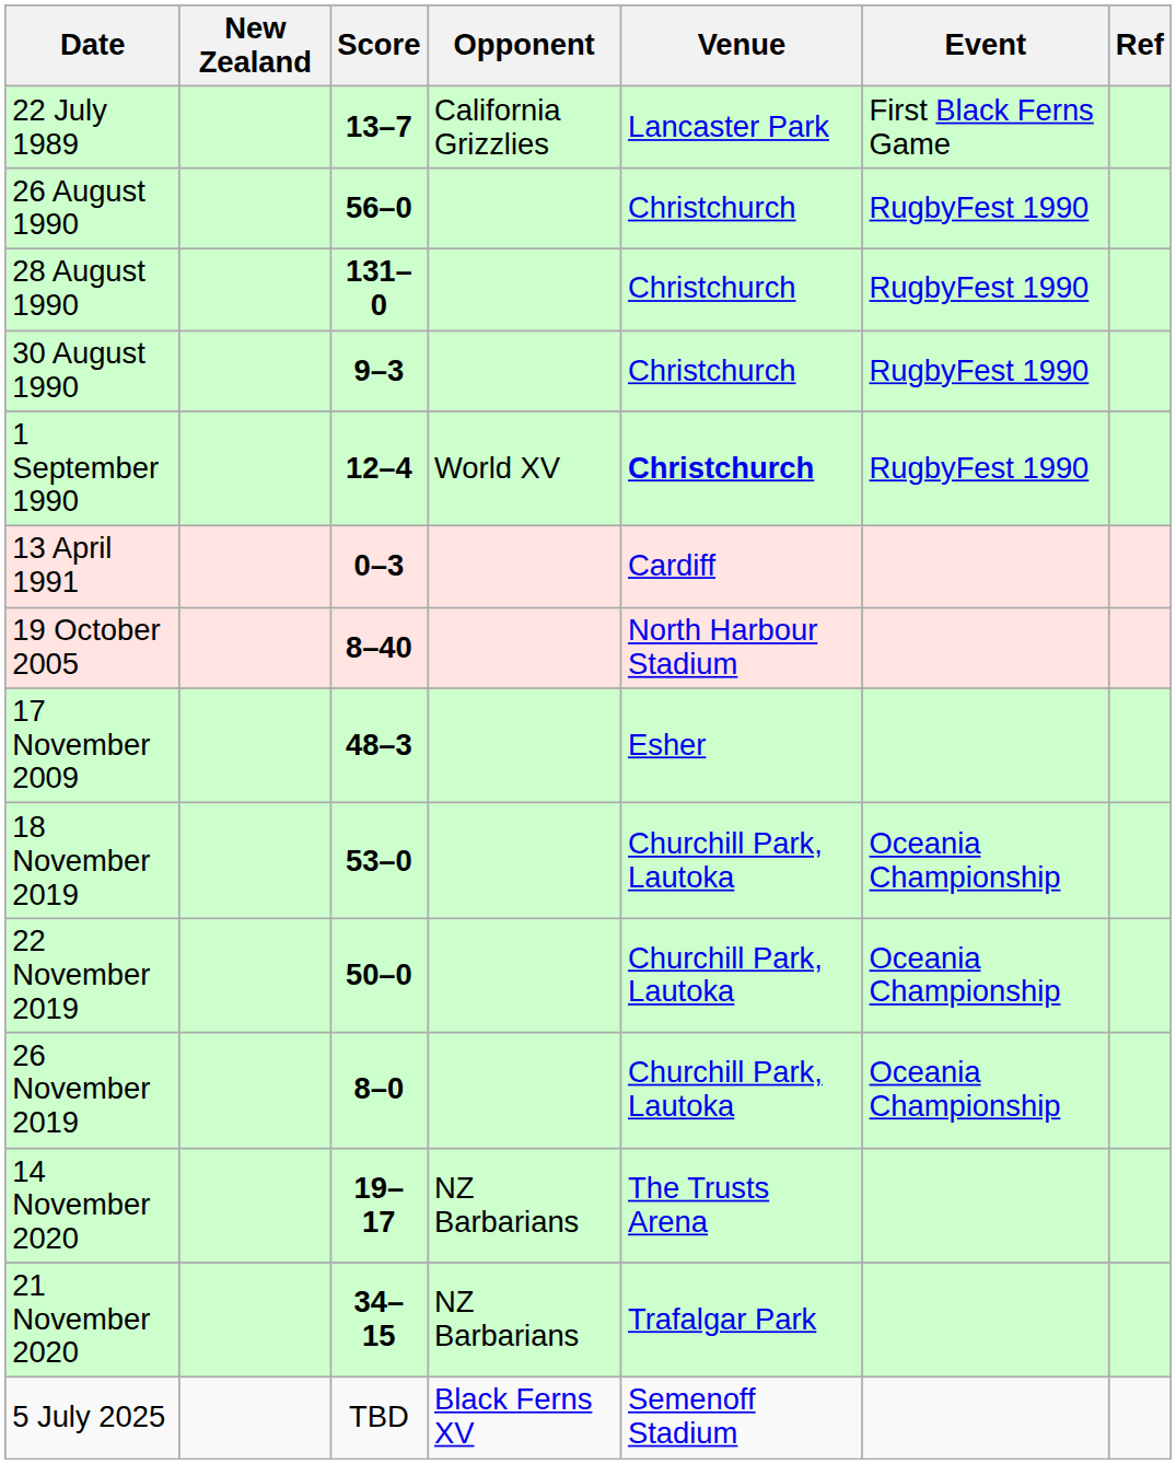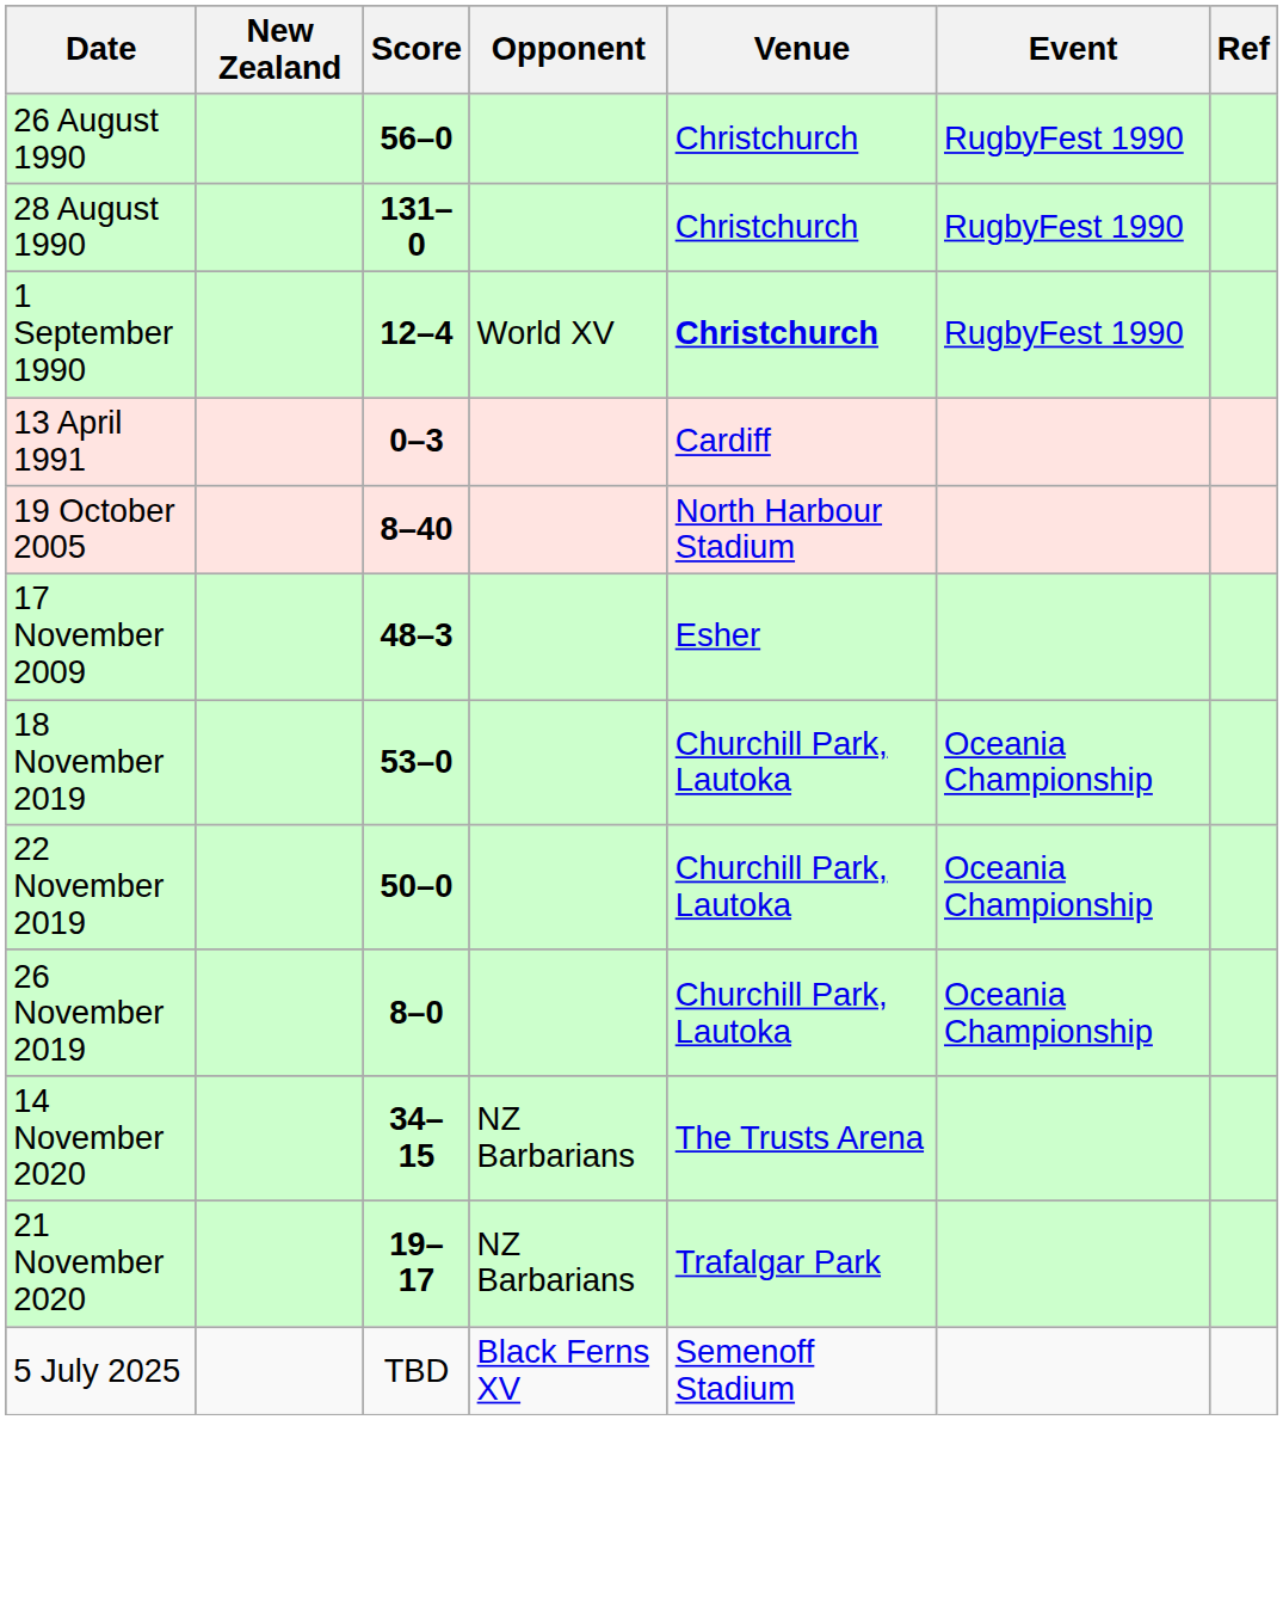 <table class="wikitable sortable" style="width:100%">
 <tr>
 <th style="width:15%">Date</th>
 <th>New Zealand</th>
 <th style="width:5%">Score</th>
 <th>Opponent</th>
 <th>Venue</th>
 <th>Event</th>
 <th>Ref</th>
-</tr>
-<tr bgcolor=#ccffcc>
-<td>22 July 1989</td>
-<td align=right></td>
-<td align=center><strong>13–7</strong></td>
-<td> California Grizzlies</td>
-<td><a href='#'>Lancaster Park</a></td>
-<td>First <a href='#'>Black Ferns</a> Game</td>
-<td></td>
 </tr>
 <tr bgcolor=#ccffcc>
 <td>26 August 1990</td>
 <td align=right></td>
 <td align=center><strong>56–0</strong></td>
 <td></td>
 <td><a href='#'>Christchurch</a></td>
 <td><a href='#'>RugbyFest 1990</a></td>
 <td></td>
 </tr>
 <tr bgcolor=#ccffcc>
 <td>28 August 1990</td>
 <td align=right></td>
 <td align="center"><strong>131–0</strong></td>
-<td></td>
-<td><a href='#'>Christchurch</a></td>
-<td><a href='#'>RugbyFest 1990</a></td>
-<td></td>
-</tr>
-<tr bgcolor=#ccffcc>
-<td>30 August 1990</td>
-<td align=right></td>
-<td align=center><strong>9–3</strong></td>
 <td></td>
 <td><a href='#'>Christchurch</a></td>
 <td><a href='#'>RugbyFest 1990</a></td>
 <td></td>
 </tr>
 <tr bgcolor=#ccffcc>
 <td>1 September 1990</td>
 <td align=right></td>
 <td align=center><strong>12–4</strong></td>
 <td>World XV</td>
 <td><strong><a href='#'>Christchurch</a></strong></td>
 <td><a href='#'>RugbyFest 1990</a></td>
 <td></td>
 </tr>
 <tr bgcolor="FFE4E1">
 <td>13 April 1991</td>
 <td align="right"></td>
 <td align="center"><strong>0–3</strong></td>
 <td></td>
 <td><a href='#'>Cardiff</a></td>
 <td></td>
 <td></td>
 </tr>
 <tr bgcolor="FFE4E1">
 <td>19 October 2005</td>
 <td align="right"></td>
 <td align="center"><strong>8–40</strong></td>
 <td></td>
 <td><a href='#'>North Harbour Stadium</a></td>
 <td></td>
 <td></td>
 </tr>
 <tr bgcolor=#ccffcc>
 <td>17 November 2009</td>
 <td align=right></td>
 <td align=center><strong>48–3</strong></td>
 <td></td>
 <td><a href='#'>Esher</a></td>
 <td></td>
 <td></td>
 </tr>
 <tr bgcolor=#ccffcc>
 <td>18 November 2019</td>
 <td align="right"></td>
 <td align="center"><strong>53–0</strong></td>
 <td></td>
 <td><a href='#'>Churchill Park, Lautoka</a></td>
 <td><a href='#'>Oceania Championship</a></td>
 <td></td>
 </tr>
 <tr bgcolor=#ccffcc>
 <td>22 November 2019</td>
 <td align="right"></td>
 <td align="center"><strong>50–0</strong></td>
 <td></td>
 <td><a href='#'>Churchill Park, Lautoka</a></td>
 <td><a href='#'>Oceania Championship</a></td>
 <td></td>
 </tr>
 <tr bgcolor=#ccffcc>
 <td>26 November 2019</td>
 <td align="right"></td>
 <td align=center><strong>8–0</strong></td>
 <td></td>
 <td><a href='#'>Churchill Park, Lautoka</a></td>
 <td><a href='#'>Oceania Championship</a></td>
 <td></td>
 </tr>
 <tr bgcolor=#ccffcc>
 <td>14 November 2020</td>
 <td align=right></td>
-<td align=center><strong>19–17</strong></td>
+<td align=center><strong>34–15</strong></td>
 <td> NZ Barbarians</td>
 <td><a href='#'>The Trusts Arena</a></td>
 <td></td>
 <td></td>
 </tr>
 <tr bgcolor=#ccffcc>
 <td>21 November 2020</td>
 <td align=right></td>
-<td align=center><strong>34–15</strong></td>
+<td align=center><strong>19–17</strong></td>
 <td> NZ Barbarians</td>
 <td><a href='#'>Trafalgar Park</a></td>
 <td></td>
 <td></td>
 </tr>
 <tr bgcolor="">
 <td>5 July 2025</td>
 <td align="right"></td>
 <td align="center">TBD</td>
 <td> <a href='#'>Black Ferns XV</a></td>
 <td><a href='#'>Semenoff Stadium</a></td>
 <td></td>
 <td></td>
 </tr>
 </table>
